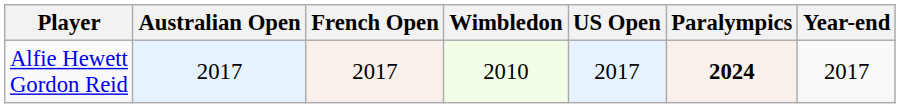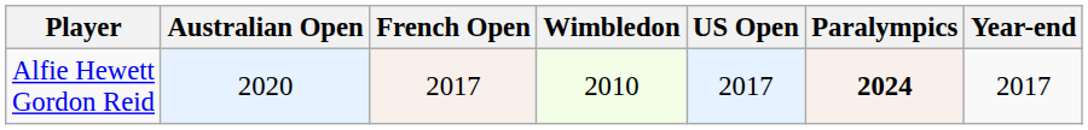 <table class="wikitable sortable" style="text-align:center">
 <tr>
 <th>Player</th>
 <th>Australian Open</th>
 <th>French Open</th>
 <th>Wimbledon</th>
 <th>US Open</th>
 <th>Paralympics</th>
 <th>Year-end</th>
 </tr>
 <tr>
 <td style="text-align:left;"> <a href='#'>Alfie Hewett</a><br> <a href='#'>Gordon Reid</a></td>
-<td style="background: #e6f2ff;">2017</td>
+<td style="background: #e6f2ff;">2020</td>
 <td style="background: #f9f0eb;">2017</td>
 <td style="background: #f2ffe6;">2010</td>
 <td style="background: #e6f2ff;">2017</td>
 <td style="background: #f9f0eb;"><strong>2024</strong></td>
 <td>2017</td>
 </tr>
 </table>
